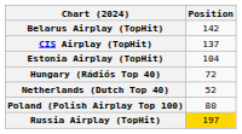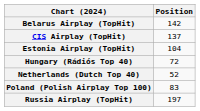 <table class="wikitable plainrowheaders sortable" style="text-align:center">
 <tr>
 <th scope="col">Chart (2024)</th>
 <th scope="col">Position</th>
 </tr>
 <tr>
 <th scope="row">Belarus Airplay (TopHit)</th>
 <td>142</td>
 </tr>
 <tr>
 <th scope="row"><a href='#'>CIS</a> Airplay (TopHit)</th>
 <td>137</td>
 </tr>
 <tr>
 <th scope="row">Estonia Airplay (TopHit)</th>
 <td>104</td>
 </tr>
 <tr>
 <th scope="row">Hungary (Rádiós Top 40)</th>
 <td>72</td>
 </tr>
 <tr>
 <th scope="row">Netherlands (Dutch Top 40)</th>
 <td>52</td>
 </tr>
 <tr>
 <th scope="row">Poland (Polish Airplay Top 100)</th>
-<td>80</td>
+<td>83</td>
 </tr>
 <tr>
 <th scope="row">Russia Airplay (TopHit)</th>
-<td style="background: gold;">197</td>
+<td>197</td>
 </tr>
 </table>
